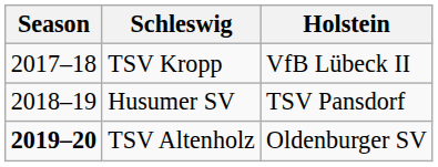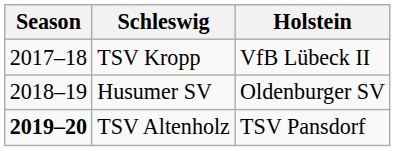 <table class="wikitable">
 <tr align="center" bgcolor="#dfdfdf">
 <th>Season</th>
 <th>Schleswig</th>
 <th>Holstein</th>
 </tr>
 <tr>
 <td>2017–18</td>
 <td>TSV Kropp</td>
 <td>VfB Lübeck II</td>
 </tr>
 <tr>
 <td>2018–19</td>
 <td>Husumer SV</td>
-<td>TSV Pansdorf</td>
+<td>Oldenburger SV</td>
 </tr>
 <tr>
 <td><strong>2019–20</strong></td>
 <td>TSV Altenholz</td>
-<td>Oldenburger SV</td>
+<td>TSV Pansdorf</td>
 </tr>
 </table>
